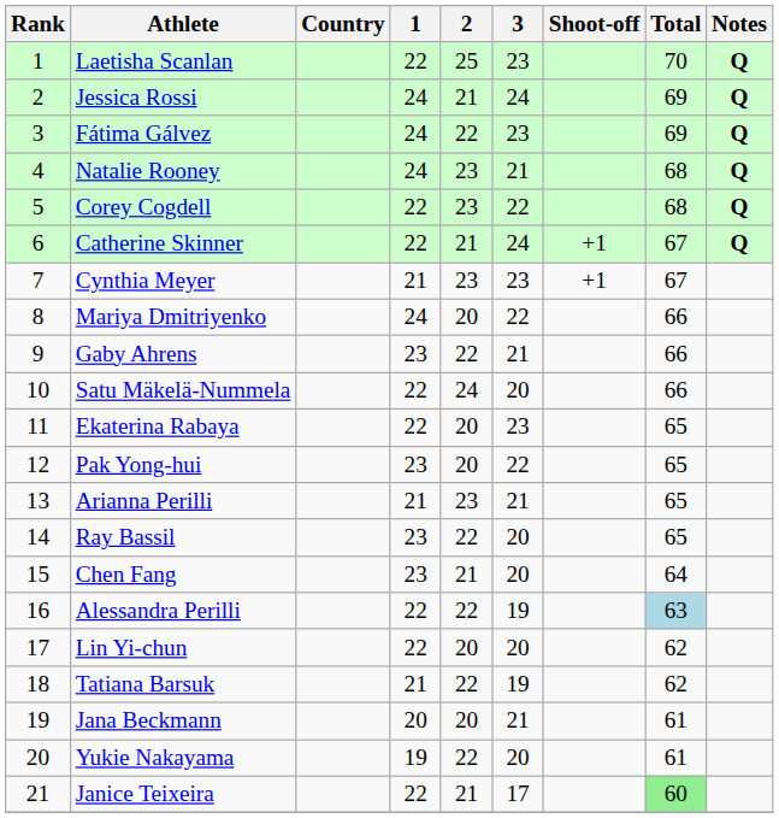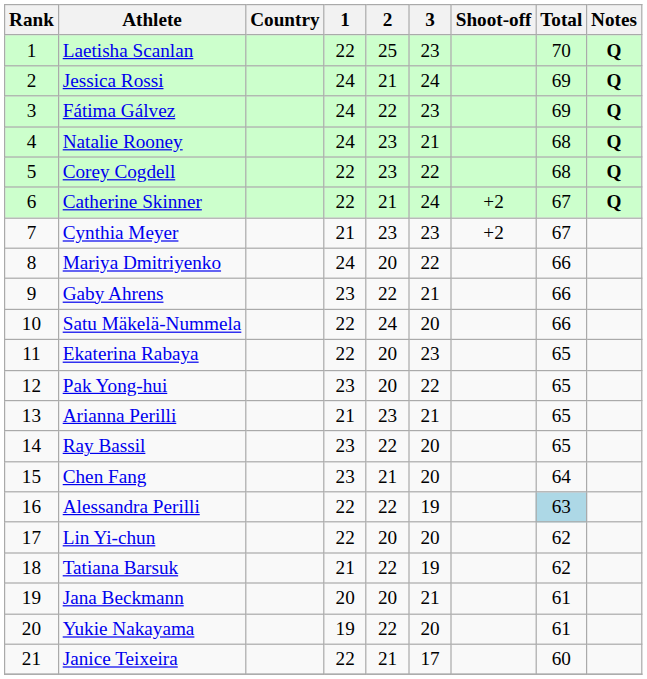 <table class="wikitable sortable" style="text-align:center">
 <tr>
 <th>Rank</th>
 <th>Athlete</th>
 <th>Country</th>
 <th class="unsortable" style="width: 28px">1</th>
 <th class="unsortable" style="width: 28px">2</th>
 <th class="unsortable" style="width: 28px">3</th>
 <th class="unsortable">Shoot-off</th>
 <th>Total</th>
 <th class="unsortable">Notes</th>
 </tr>
 <tr bgcolor=ccffcc>
 <td>1</td>
 <td align="left"><a href='#'>Laetisha Scanlan</a></td>
 <td align="left"></td>
 <td>22</td>
 <td>25</td>
 <td>23</td>
 <td></td>
 <td>70</td>
 <td><strong>Q</strong></td>
 </tr>
 <tr bgcolor=ccffcc>
 <td>2</td>
 <td align="left"><a href='#'>Jessica Rossi</a></td>
 <td align="left"></td>
 <td>24</td>
 <td>21</td>
 <td>24</td>
 <td></td>
 <td>69</td>
 <td><strong>Q</strong></td>
 </tr>
 <tr bgcolor=ccffcc>
 <td>3</td>
 <td align="left"><a href='#'>Fátima Gálvez</a></td>
 <td align="left"></td>
 <td>24</td>
 <td>22</td>
 <td>23</td>
 <td></td>
 <td>69</td>
 <td><strong>Q</strong></td>
 </tr>
 <tr bgcolor=ccffcc>
 <td>4</td>
 <td align="left"><a href='#'>Natalie Rooney</a></td>
 <td align="left"></td>
 <td>24</td>
 <td>23</td>
 <td>21</td>
 <td></td>
 <td>68</td>
 <td><strong>Q</strong></td>
 </tr>
 <tr bgcolor=ccffcc>
 <td>5</td>
 <td align="left"><a href='#'>Corey Cogdell</a></td>
 <td align="left"></td>
 <td>22</td>
 <td>23</td>
 <td>22</td>
 <td></td>
 <td>68</td>
 <td><strong>Q</strong></td>
 </tr>
 <tr bgcolor=ccffcc>
 <td>6</td>
 <td align="left"><a href='#'>Catherine Skinner</a></td>
 <td align="left"></td>
 <td>22</td>
 <td>21</td>
 <td>24</td>
-<td>+1</td>
+<td>+2</td>
 <td>67</td>
 <td><strong>Q</strong></td>
 </tr>
 <tr>
 <td>7</td>
 <td align="left"><a href='#'>Cynthia Meyer</a></td>
 <td align="left"></td>
 <td>21</td>
 <td>23</td>
 <td>23</td>
-<td>+1</td>
+<td>+2</td>
 <td>67</td>
 <td></td>
 </tr>
 <tr>
 <td>8</td>
 <td align="left"><a href='#'>Mariya Dmitriyenko</a></td>
 <td align="left"></td>
 <td>24</td>
 <td>20</td>
 <td>22</td>
 <td></td>
 <td>66</td>
 <td></td>
 </tr>
 <tr>
 <td>9</td>
 <td align="left"><a href='#'>Gaby Ahrens</a></td>
 <td align="left"></td>
 <td>23</td>
 <td>22</td>
 <td>21</td>
 <td></td>
 <td>66</td>
 <td></td>
 </tr>
 <tr>
 <td>10</td>
 <td align="left"><a href='#'>Satu Mäkelä-Nummela</a></td>
 <td align="left"></td>
 <td>22</td>
 <td>24</td>
 <td>20</td>
 <td></td>
 <td>66</td>
 <td></td>
 </tr>
 <tr>
 <td>11</td>
 <td align="left"><a href='#'>Ekaterina Rabaya</a></td>
 <td align="left"></td>
 <td>22</td>
 <td>20</td>
 <td>23</td>
 <td></td>
 <td>65</td>
 <td></td>
 </tr>
 <tr>
 <td>12</td>
 <td align="left"><a href='#'>Pak Yong-hui</a></td>
 <td align="left"></td>
 <td>23</td>
 <td>20</td>
 <td>22</td>
 <td></td>
 <td>65</td>
 <td></td>
 </tr>
 <tr>
 <td>13</td>
 <td align="left"><a href='#'>Arianna Perilli</a></td>
 <td align="left"></td>
 <td>21</td>
 <td>23</td>
 <td>21</td>
 <td></td>
 <td>65</td>
 <td></td>
 </tr>
 <tr>
 <td>14</td>
 <td align="left"><a href='#'>Ray Bassil</a></td>
 <td align="left"></td>
 <td>23</td>
 <td>22</td>
 <td>20</td>
 <td></td>
 <td>65</td>
 <td></td>
 </tr>
 <tr>
 <td>15</td>
 <td align="left"><a href='#'>Chen Fang</a></td>
 <td align="left"></td>
 <td>23</td>
 <td>21</td>
 <td>20</td>
 <td></td>
 <td>64</td>
 <td></td>
 </tr>
 <tr>
 <td>16</td>
 <td align="left"><a href='#'>Alessandra Perilli</a></td>
 <td align="left"></td>
 <td>22</td>
 <td>22</td>
 <td>19</td>
 <td></td>
 <td style="background: lightblue;">63</td>
 <td></td>
 </tr>
 <tr>
 <td>17</td>
 <td align="left"><a href='#'>Lin Yi-chun</a></td>
 <td align="left"></td>
 <td>22</td>
 <td>20</td>
 <td>20</td>
 <td></td>
 <td>62</td>
 <td></td>
 </tr>
 <tr>
 <td>18</td>
 <td align="left"><a href='#'>Tatiana Barsuk</a></td>
 <td align="left"></td>
 <td>21</td>
 <td>22</td>
 <td>19</td>
 <td></td>
 <td>62</td>
 <td></td>
 </tr>
 <tr>
 <td>19</td>
 <td align="left"><a href='#'>Jana Beckmann</a></td>
 <td align="left"></td>
 <td>20</td>
 <td>20</td>
 <td>21</td>
 <td></td>
 <td>61</td>
 <td></td>
 </tr>
 <tr>
 <td>20</td>
 <td align="left"><a href='#'>Yukie Nakayama</a></td>
 <td align="left"></td>
 <td>19</td>
 <td>22</td>
 <td>20</td>
 <td></td>
 <td>61</td>
 <td></td>
 </tr>
 <tr>
 <td>21</td>
 <td align="left"><a href='#'>Janice Teixeira</a></td>
 <td align="left"></td>
 <td>22</td>
 <td>21</td>
 <td>17</td>
 <td></td>
-<td style="background: lightgreen;">60</td>
+<td>60</td>
 <td></td>
 </tr>
 <tr>
 </tr>
 </table>
